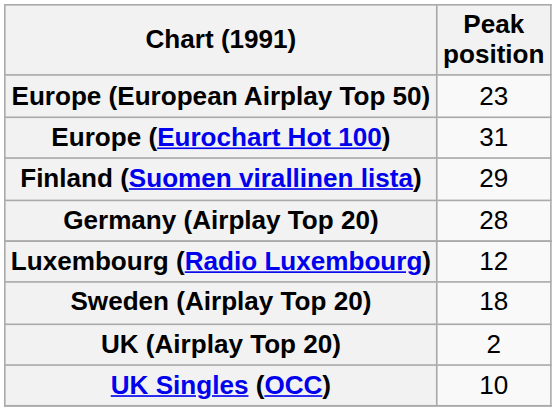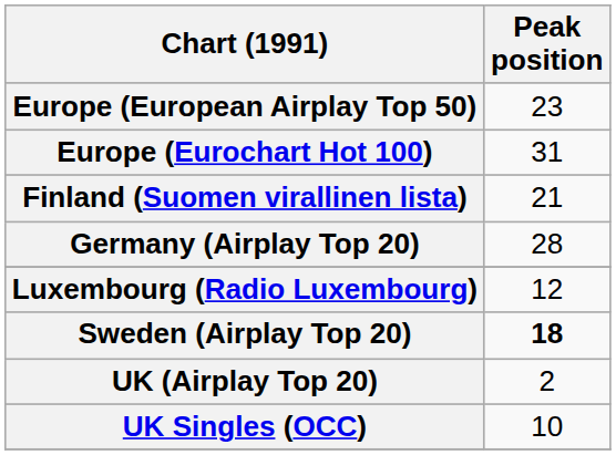 <table class="wikitable sortable plainrowheaders" style="text-align:center">
 <tr>
 <th>Chart (1991)</th>
 <th>Peak<br>position</th>
 </tr>
 <tr>
 <th scope="row">Europe (European Airplay Top 50)</th>
 <td align="center">23</td>
 </tr>
 <tr>
 <th scope="row">Europe (<a href='#'>Eurochart Hot 100</a>)</th>
 <td align="center">31</td>
 </tr>
 <tr>
 <th scope="row">Finland (<a href='#'>Suomen virallinen lista</a>)</th>
-<td align="center">29</td>
+<td align="center">21</td>
 </tr>
 <tr>
 <th scope="row">Germany (Airplay Top 20)</th>
 <td align="center">28</td>
 </tr>
 <tr>
 </tr>
 <tr>
 </tr>
 <tr>
 <th scope="row">Luxembourg (<a href='#'>Radio Luxembourg</a>)</th>
 <td align="center">12</td>
 </tr>
 <tr>
 <th scope="row">Sweden (Airplay Top 20)</th>
-<td align="center">18</td>
+<td align="center"><strong>18</strong></td>
 </tr>
 <tr>
 <th scope="row">UK (Airplay Top 20)</th>
 <td align="center">2</td>
 </tr>
 <tr>
 <th scope="row"><a href='#'>UK Singles</a> (<a href='#'>OCC</a>)</th>
 <td align="center">10</td>
 </tr>
 <tr>
 </tr>
 </table>
